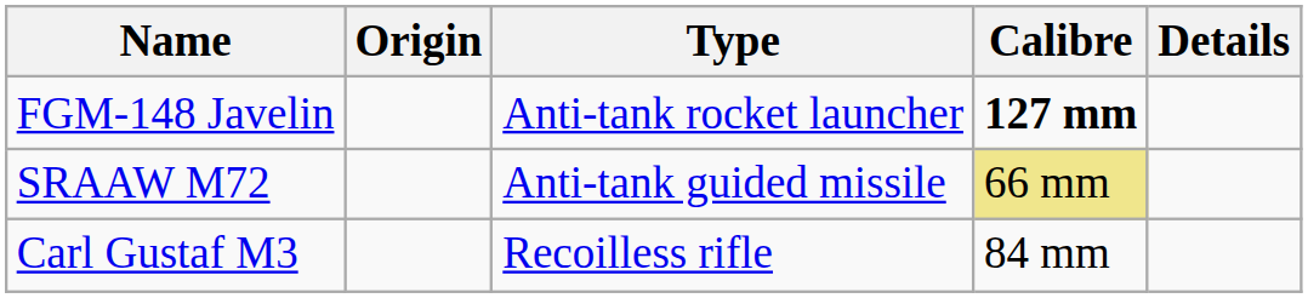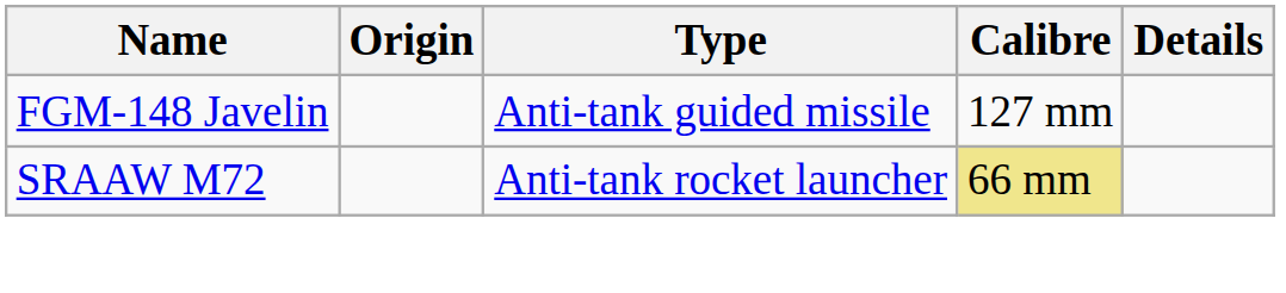 <table class="wikitable">
 <tr>
 <th>Name</th>
 <th>Origin</th>
 <th>Type</th>
 <th>Calibre</th>
 <th>Details</th>
 </tr>
 <tr>
 <td><a href='#'>FGM-148 Javelin</a></td>
 <td></td>
-<td><a href='#'>Anti-tank rocket launcher</a></td>
-<td><strong>127 mm</strong></td>
+<td><a href='#'>Anti-tank guided missile</a></td>
+<td>127 mm</td>
 <td></td>
 </tr>
 <tr>
 <td><a href='#'>SRAAW M72</a></td>
 <td></td>
-<td><a href='#'>Anti-tank guided missile</a></td>
+<td><a href='#'>Anti-tank rocket launcher</a></td>
 <td style="background: khaki;">66 mm</td>
 <td></td>
 </tr>
-<tr>
-<td><a href='#'>Carl Gustaf M3</a></td>
-<td></td>
-<td><a href='#'>Recoilless rifle</a></td>
-<td>84 mm</td>
-<td></td>
-</tr>
 </table>
